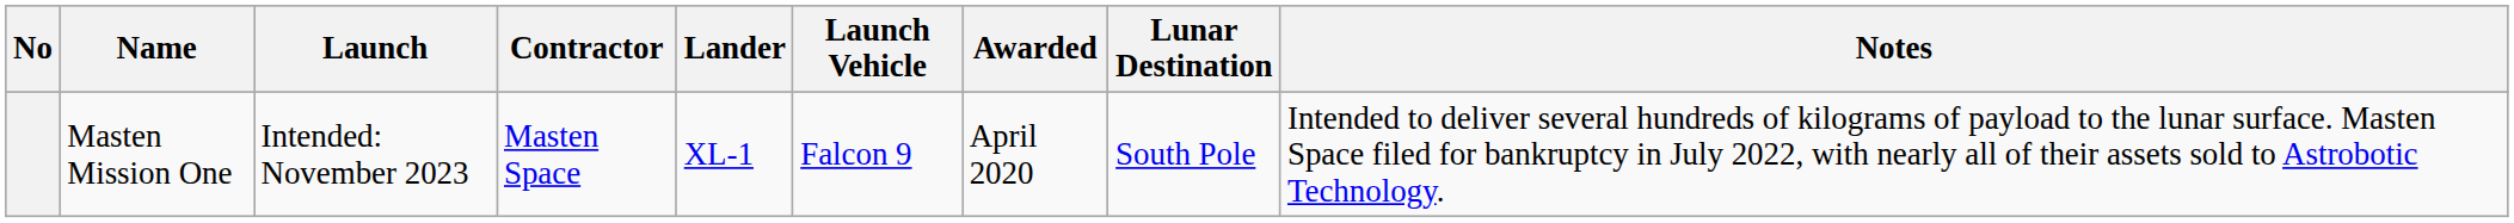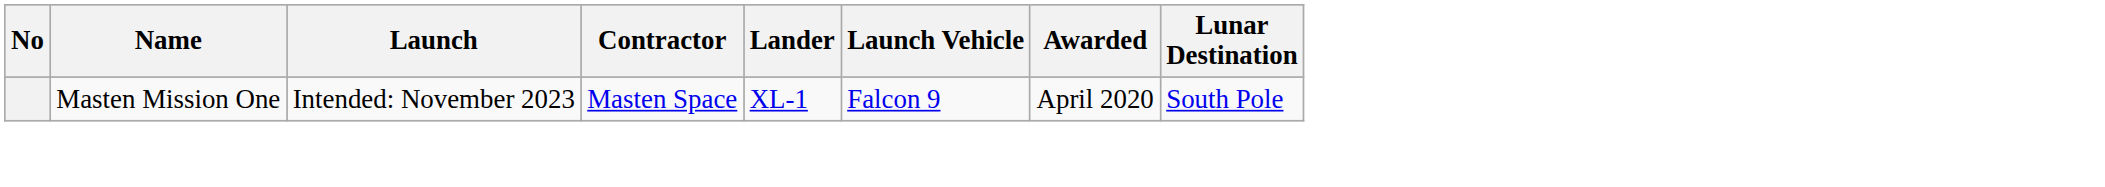 <table class="wikitable">
 <tr>
 <th>No</th>
 <th>Name</th>
 <th>Launch</th>
 <th>Contractor</th>
 <th>Lander</th>
 <th>Launch Vehicle</th>
 <th>Awarded</th>
 <th>Lunar<br>Destination</th>
-<th>Notes</th>
 </tr>
 <tr>
 <th></th>
 <td>Masten Mission One</td>
 <td>Intended: November 2023</td>
 <td><a href='#'>Masten Space</a></td>
 <td><a href='#'>XL-1</a></td>
 <td><a href='#'>Falcon 9</a><br></td>
 <td>April 2020</td>
 <td><a href='#'>South Pole</a></td>
-<td>Intended to deliver several hundreds of kilograms of payload to the lunar surface. Masten Space filed for bankruptcy in July 2022, with nearly all of their assets sold to <a href='#'>Astrobotic Technology</a>.</td>
 </tr>
 </table>
